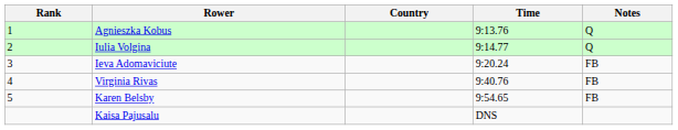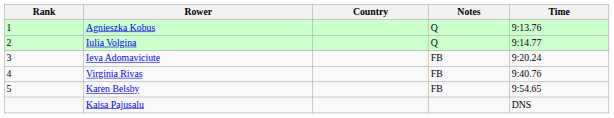 <table class="wikitable" width=50%>
 <tr>
 <th>Rank</th>
 <th>Rower</th>
 <th>Country</th>
+<th>Notes</th>
 <th>Time</th>
-<th>Notes</th>
 </tr>
 <tr bgcolor=ccffcc>
 <td>1</td>
 <td><a href='#'>Agnieszka Kobus</a></td>
 <td></td>
+<td>Q</td>
 <td>9:13.76</td>
-<td>Q</td>
 </tr>
 <tr bgcolor=ccffcc>
 <td>2</td>
 <td><a href='#'>Iulia Volgina</a></td>
 <td></td>
+<td>Q</td>
 <td>9:14.77</td>
-<td>Q</td>
 </tr>
 <tr>
 <td>3</td>
 <td><a href='#'>Ieva Adomaviciute</a></td>
 <td></td>
+<td>FB</td>
 <td>9:20.24</td>
-<td>FB</td>
 </tr>
 <tr>
 <td>4</td>
 <td><a href='#'>Virginia Rivas</a></td>
 <td></td>
+<td>FB</td>
 <td>9:40.76</td>
-<td>FB</td>
 </tr>
 <tr>
 <td>5</td>
 <td><a href='#'>Karen Belsby</a></td>
 <td></td>
+<td>FB</td>
 <td>9:54.65</td>
-<td>FB</td>
 </tr>
 <tr>
 <td></td>
 <td><a href='#'>Kaisa Pajusalu</a></td>
 <td></td>
+<td></td>
 <td>DNS</td>
-<td></td>
 </tr>
 </table>
